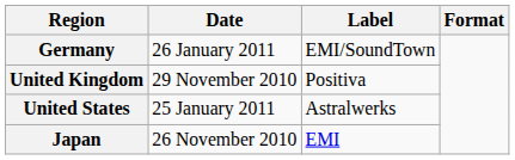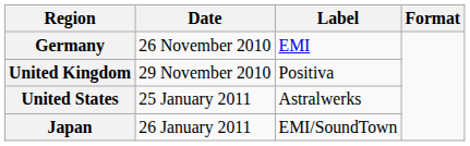 <table class="wikitable plainrowheaders">
 <tr>
 <th scope="col">Region</th>
 <th scope="col">Date</th>
 <th scope="col">Label</th>
 <th scope="col">Format</th>
 </tr>
 <tr>
 <th scope="row">Germany</th>
-<td>26 January 2011</td>
-<td>EMI/SoundTown</td>
+<td>26 November 2010</td>
+<td><a href='#'>EMI</a></td>
 <td rowspan="4"></td>
 </tr>
 <tr>
 <th scope="row">United Kingdom</th>
 <td>29 November 2010</td>
 <td>Positiva</td>
 </tr>
 <tr>
 <th scope="row">United States</th>
 <td>25 January 2011</td>
 <td>Astralwerks</td>
 </tr>
 <tr>
 <th scope="row">Japan</th>
-<td>26 November 2010</td>
-<td><a href='#'>EMI</a></td>
+<td>26 January 2011</td>
+<td>EMI/SoundTown</td>
 </tr>
 </table>
